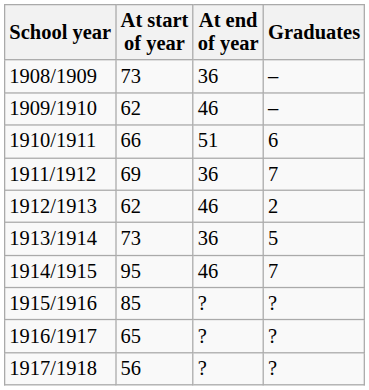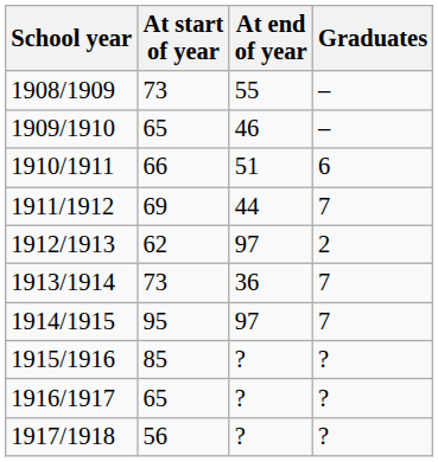 <table class="wikitable floatright">
 <tr>
 <th>School year</th>
 <th>At start <br>of year</th>
 <th>At end <br>of year</th>
 <th>Graduates</th>
 </tr>
 <tr>
 <td>1908/1909</td>
 <td>73</td>
-<td>36</td>
+<td>55</td>
 <td>–</td>
 </tr>
 <tr>
 <td>1909/1910</td>
-<td>62</td>
+<td>65</td>
 <td>46</td>
 <td>–</td>
 </tr>
 <tr>
 <td>1910/1911</td>
 <td>66</td>
 <td>51</td>
 <td>6</td>
 </tr>
 <tr>
 <td>1911/1912</td>
 <td>69</td>
-<td>36</td>
+<td>44</td>
 <td>7</td>
 </tr>
 <tr>
 <td>1912/1913</td>
 <td>62</td>
-<td>46</td>
+<td>97</td>
 <td>2</td>
 </tr>
 <tr>
 <td>1913/1914</td>
 <td>73</td>
 <td>36</td>
-<td>5</td>
+<td>7</td>
 </tr>
 <tr>
 <td>1914/1915</td>
 <td>95</td>
-<td>46</td>
+<td>97</td>
 <td>7</td>
 </tr>
 <tr>
 <td>1915/1916</td>
 <td>85</td>
 <td>?</td>
 <td>?</td>
 </tr>
 <tr>
 <td>1916/1917</td>
 <td>65</td>
 <td>?</td>
 <td>?</td>
 </tr>
 <tr>
 <td>1917/1918</td>
 <td>56</td>
 <td>?</td>
 <td>?</td>
 </tr>
 </table>
